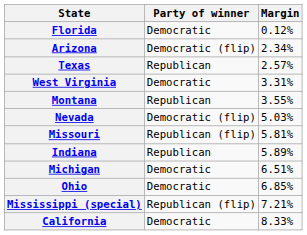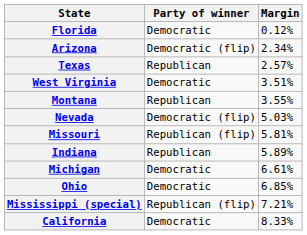 <table class="wikitable sortable">
 <tr>
 <th>State</th>
 <th>Party of winner</th>
 <th>Margin</th>
 </tr>
 <tr>
 <th><a href='#'>Florida</a></th>
 <td data-sort-value=-1 >Democratic</td>
 <td>0.12%</td>
 </tr>
 <tr>
 <th><a href='#'>Arizona</a></th>
 <td data-sort-value=-0.5 >Democratic (flip)</td>
 <td>2.34%</td>
 </tr>
 <tr>
 <th><a href='#'>Texas</a></th>
 <td data-sort-value=1 >Republican</td>
 <td>2.57%</td>
 </tr>
 <tr>
 <th><a href='#'>West Virginia</a></th>
 <td data-sort-value=-1 >Democratic</td>
-<td>3.31%</td>
+<td>3.51%</td>
 </tr>
 <tr>
 <th><a href='#'>Montana</a></th>
 <td data-sort-value=1 >Republican</td>
 <td>3.55%</td>
 </tr>
 <tr>
 <th><a href='#'>Nevada</a></th>
 <td data-sort-value=-0.5 >Democratic (flip)</td>
 <td>5.03%</td>
 </tr>
 <tr>
 <th><a href='#'>Missouri</a></th>
 <td data-sort-value=0.5 >Republican (flip)</td>
 <td>5.81%</td>
 </tr>
 <tr>
 <th><a href='#'>Indiana</a></th>
 <td data-sort-value=1 >Republican</td>
 <td>5.89%</td>
 </tr>
 <tr>
 <th><a href='#'>Michigan</a></th>
 <td data-sort-value=-1 >Democratic</td>
-<td>6.51%</td>
+<td>6.61%</td>
 </tr>
 <tr>
 <th><a href='#'>Ohio</a></th>
 <td data-sort-value=-1 >Democratic</td>
 <td>6.85%</td>
 </tr>
 <tr>
 <th><a href='#'>Mississippi (special)</a></th>
 <td data-sort-value=0.5 >Republican (flip)</td>
 <td>7.21%</td>
 </tr>
 <tr>
 <th><a href='#'>California</a></th>
 <td data-sort-value=-1 >Democratic</td>
 <td>8.33%</td>
 </tr>
 </table>
